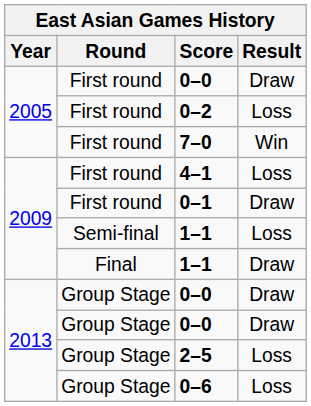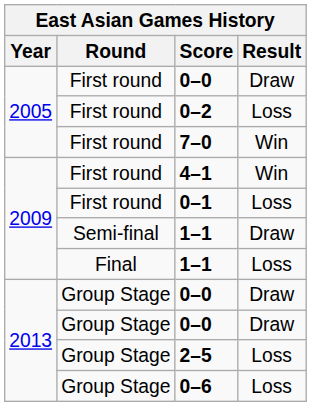 <table class="wikitable" style="text-align: center;font-size:90%;">
 <tr>
 <th colspan=4>East Asian Games History</th>
 </tr>
 <tr>
 <th>Year</th>
 <th>Round</th>
 <th>Score</th>
 <th>Result</th>
 </tr>
 <tr>
 <td rowspan=3> <a href='#'>2005</a></td>
 <td>First round</td>
 <td align="left"> <strong>0–0</strong> </td>
 <td>Draw</td>
 </tr>
 <tr>
 <td>First round</td>
 <td align="left"> <strong>0–2</strong> </td>
 <td>Loss</td>
 </tr>
 <tr>
 <td>First round</td>
 <td align="left"> <strong>7–0</strong> </td>
 <td>Win</td>
 </tr>
 <tr>
 <td rowspan=4> <a href='#'>2009</a></td>
 <td>First round</td>
 <td align="left"> <strong>4–1</strong> </td>
-<td>Loss</td>
+<td>Win</td>
 </tr>
 <tr>
 <td>First round</td>
 <td align="left"> <strong>0–1</strong> </td>
-<td>Draw</td>
+<td>Loss</td>
 </tr>
 <tr>
 <td>Semi-final</td>
 <td align="left"> <strong>1–1</strong> </td>
-<td>Loss</td>
+<td>Draw</td>
 </tr>
 <tr>
 <td>Final</td>
 <td align="left"> <strong>1–1</strong> </td>
-<td>Draw</td>
+<td>Loss</td>
 </tr>
 <tr>
 <td rowspan=4> <a href='#'>2013</a></td>
 <td>Group Stage</td>
 <td align="left"> <strong>0–0</strong> </td>
 <td>Draw</td>
 </tr>
 <tr>
 <td>Group Stage</td>
 <td align="left"> <strong>0–0</strong> </td>
 <td>Draw</td>
 </tr>
 <tr>
 <td>Group Stage</td>
 <td align="left"> <strong>2–5</strong> </td>
 <td>Loss</td>
 </tr>
 <tr>
 <td>Group Stage</td>
 <td align="left"> <strong>0–6</strong> </td>
 <td>Loss</td>
 </tr>
 </table>
